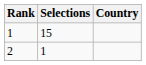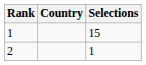 <table class="wikitable">
 <tr>
 <th>Rank</th>
+<th>Country</th>
 <th>Selections</th>
-<th>Country</th>
 </tr>
 <tr>
 <td>1</td>
+<td></td>
 <td>15</td>
-<td></td>
 </tr>
 <tr>
 <td>2</td>
+<td></td>
 <td>1</td>
-<td></td>
 </tr>
 </table>
